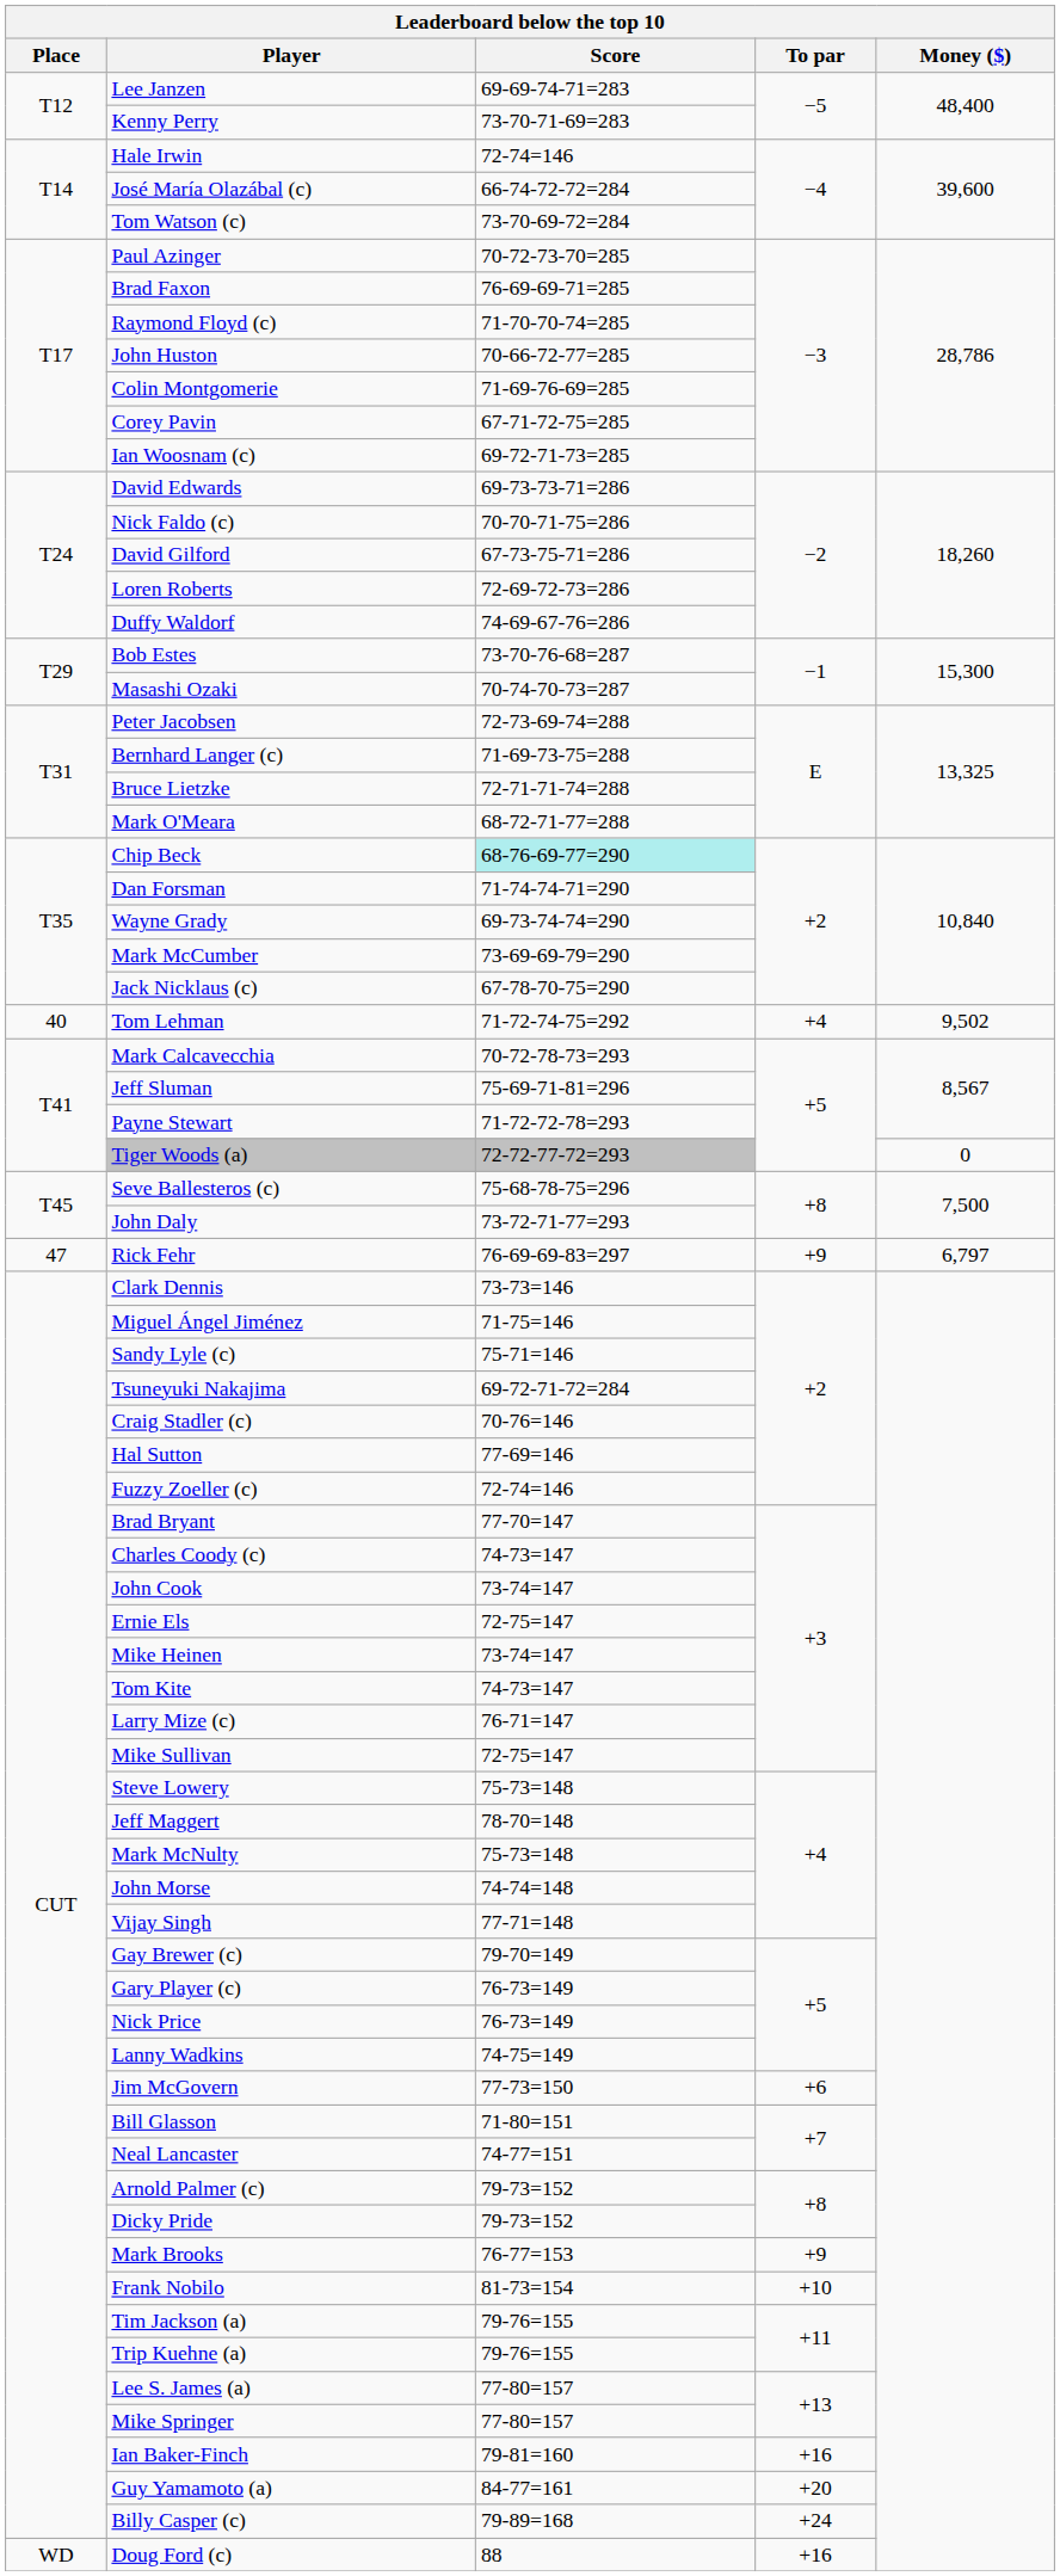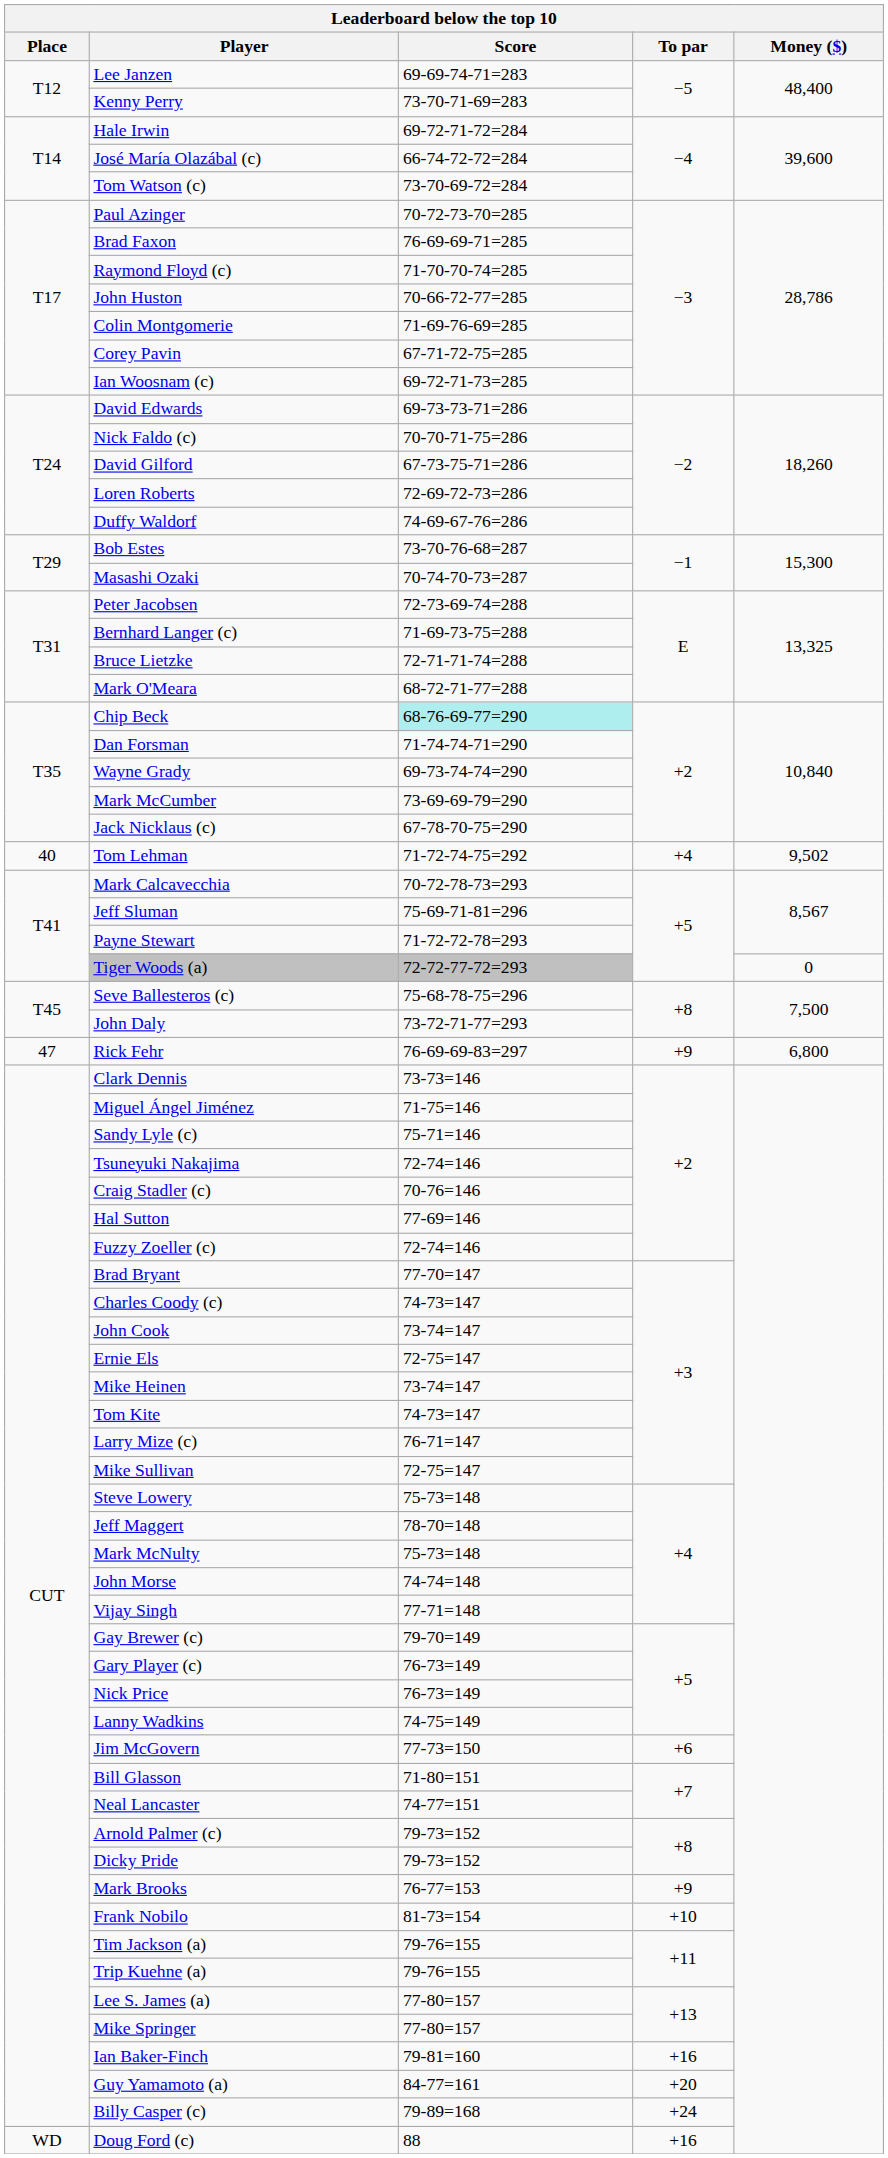 <table class="collapsible collapsed wikitable" style="width:50em;margin-top:-1px;">
 <tr>
 <th scope="col" colspan="6">Leaderboard below the top 10</th>
 </tr>
 <tr>
 <th>Place</th>
 <th>Player</th>
 <th>Score</th>
 <th>To par</th>
 <th>Money (<a href='#'>$</a>)</th>
 </tr>
 <tr>
 <td rowspan=2 align=center>T12</td>
 <td> <a href='#'>Lee Janzen</a></td>
 <td>69-69-74-71=283</td>
 <td rowspan=2 align=center>−5</td>
 <td rowspan=2 align=center>48,400</td>
 </tr>
 <tr>
 <td> <a href='#'>Kenny Perry</a></td>
 <td>73-70-71-69=283</td>
 </tr>
 <tr>
 <td rowspan=3 align=center>T14</td>
 <td> <a href='#'>Hale Irwin</a></td>
-<td>72-74=146</td>
+<td>69-72-71-72=284</td>
 <td rowspan=3 align=center>−4</td>
 <td rowspan=3 align=center>39,600</td>
 </tr>
 <tr>
 <td> <a href='#'>José María Olazábal</a> (c)</td>
 <td>66-74-72-72=284</td>
 </tr>
 <tr>
 <td> <a href='#'>Tom Watson</a> (c)</td>
 <td>73-70-69-72=284</td>
 </tr>
 <tr>
 <td rowspan=7 align=center>T17</td>
 <td> <a href='#'>Paul Azinger</a></td>
 <td>70-72-73-70=285</td>
 <td rowspan=7 align=center>−3</td>
 <td rowspan=7 align=center>28,786</td>
 </tr>
 <tr>
 <td> <a href='#'>Brad Faxon</a></td>
 <td>76-69-69-71=285</td>
 </tr>
 <tr>
 <td> <a href='#'>Raymond Floyd</a> (c)</td>
 <td>71-70-70-74=285</td>
 </tr>
 <tr>
 <td> <a href='#'>John Huston</a></td>
 <td>70-66-72-77=285</td>
 </tr>
 <tr>
 <td> <a href='#'>Colin Montgomerie</a></td>
 <td>71-69-76-69=285</td>
 </tr>
 <tr>
 <td> <a href='#'>Corey Pavin</a></td>
 <td>67-71-72-75=285</td>
 </tr>
 <tr>
 <td> <a href='#'>Ian Woosnam</a> (c)</td>
 <td>69-72-71-73=285</td>
 </tr>
 <tr>
 <td rowspan=5 align=center>T24</td>
 <td> <a href='#'>David Edwards</a></td>
 <td>69-73-73-71=286</td>
 <td rowspan=5 align=center>−2</td>
 <td rowspan=5 align=center>18,260</td>
 </tr>
 <tr>
 <td> <a href='#'>Nick Faldo</a> (c)</td>
 <td>70-70-71-75=286</td>
 </tr>
 <tr>
 <td> <a href='#'>David Gilford</a></td>
 <td>67-73-75-71=286</td>
 </tr>
 <tr>
 <td> <a href='#'>Loren Roberts</a></td>
 <td>72-69-72-73=286</td>
 </tr>
 <tr>
 <td> <a href='#'>Duffy Waldorf</a></td>
 <td>74-69-67-76=286</td>
 </tr>
 <tr>
 <td rowspan=2 align=center>T29</td>
 <td> <a href='#'>Bob Estes</a></td>
 <td>73-70-76-68=287</td>
 <td rowspan=2 align=center>−1</td>
 <td rowspan=2 align=center>15,300</td>
 </tr>
 <tr>
 <td> <a href='#'>Masashi Ozaki</a></td>
 <td>70-74-70-73=287</td>
 </tr>
 <tr>
 <td rowspan=4 align=center>T31</td>
 <td> <a href='#'>Peter Jacobsen</a></td>
 <td>72-73-69-74=288</td>
 <td rowspan=4 align=center>E</td>
 <td rowspan=4 align=center>13,325</td>
 </tr>
 <tr>
 <td> <a href='#'>Bernhard Langer</a> (c)</td>
 <td>71-69-73-75=288</td>
 </tr>
 <tr>
 <td> <a href='#'>Bruce Lietzke</a></td>
 <td>72-71-71-74=288</td>
 </tr>
 <tr>
 <td> <a href='#'>Mark O'Meara</a></td>
 <td>68-72-71-77=288</td>
 </tr>
 <tr>
 <td rowspan=5 align=center>T35</td>
 <td> <a href='#'>Chip Beck</a></td>
 <td style="background: paleturquoise;">68-76-69-77=290</td>
 <td rowspan=5 align=center>+2</td>
 <td rowspan=5 align=center>10,840</td>
 </tr>
 <tr>
 <td> <a href='#'>Dan Forsman</a></td>
 <td>71-74-74-71=290</td>
 </tr>
 <tr>
 <td> <a href='#'>Wayne Grady</a></td>
 <td>69-73-74-74=290</td>
 </tr>
 <tr>
 <td> <a href='#'>Mark McCumber</a></td>
 <td>73-69-69-79=290</td>
 </tr>
 <tr>
 <td> <a href='#'>Jack Nicklaus</a> (c)</td>
 <td>67-78-70-75=290</td>
 </tr>
 <tr>
 <td align=center>40</td>
 <td> <a href='#'>Tom Lehman</a></td>
 <td>71-72-74-75=292</td>
 <td align=center>+4</td>
 <td align=center>9,502</td>
 </tr>
 <tr>
 <td rowspan=4 align=center>T41</td>
 <td> <a href='#'>Mark Calcavecchia</a></td>
 <td>70-72-78-73=293</td>
 <td rowspan=4 align=center>+5</td>
 <td rowspan=3 align=center>8,567</td>
 </tr>
 <tr>
 <td> <a href='#'>Jeff Sluman</a></td>
 <td>75-69-71-81=296</td>
 </tr>
 <tr>
 <td> <a href='#'>Payne Stewart</a></td>
 <td>71-72-72-78=293</td>
 </tr>
 <tr>
 <td style="background:silver"> <a href='#'>Tiger Woods</a> (a)</td>
 <td style="background:silver">72-72-77-72=293</td>
 <td align=center>0</td>
 </tr>
 <tr>
 <td rowspan=2 align=center>T45</td>
 <td> <a href='#'>Seve Ballesteros</a> (c)</td>
 <td>75-68-78-75=296</td>
 <td rowspan=2 align=center>+8</td>
 <td rowspan=2 align=center>7,500</td>
 </tr>
 <tr>
 <td> <a href='#'>John Daly</a></td>
 <td>73-72-71-77=293</td>
 </tr>
 <tr>
 <td align=center>47</td>
 <td> <a href='#'>Rick Fehr</a></td>
 <td>76-69-69-83=297</td>
 <td align=center>+9</td>
-<td align=center>6,797</td>
+<td align=center>6,800</td>
 </tr>
 <tr>
 <td rowspan=38 align=center>CUT</td>
 <td> <a href='#'>Clark Dennis</a></td>
 <td>73-73=146</td>
 <td rowspan=7 align=center>+2</td>
 <td rowspan=39 align=center></td>
 </tr>
 <tr>
 <td> <a href='#'>Miguel Ángel Jiménez</a></td>
 <td>71-75=146</td>
 </tr>
 <tr>
 <td> <a href='#'>Sandy Lyle</a> (c)</td>
 <td>75-71=146</td>
 </tr>
 <tr>
 <td> <a href='#'>Tsuneyuki Nakajima</a></td>
-<td>69-72-71-72=284</td>
+<td>72-74=146</td>
 </tr>
 <tr>
 <td> <a href='#'>Craig Stadler</a> (c)</td>
 <td>70-76=146</td>
 </tr>
 <tr>
 <td> <a href='#'>Hal Sutton</a></td>
 <td>77-69=146</td>
 </tr>
 <tr>
 <td> <a href='#'>Fuzzy Zoeller</a> (c)</td>
 <td>72-74=146</td>
 </tr>
 <tr>
 <td> <a href='#'>Brad Bryant</a></td>
 <td>77-70=147</td>
 <td rowspan=8 align=center>+3</td>
 </tr>
 <tr>
 <td> <a href='#'>Charles Coody</a> (c)</td>
 <td>74-73=147</td>
 </tr>
 <tr>
 <td> <a href='#'>John Cook</a></td>
 <td>73-74=147</td>
 </tr>
 <tr>
 <td> <a href='#'>Ernie Els</a></td>
 <td>72-75=147</td>
 </tr>
 <tr>
 <td> <a href='#'>Mike Heinen</a></td>
 <td>73-74=147</td>
 </tr>
 <tr>
 <td> <a href='#'>Tom Kite</a></td>
 <td>74-73=147</td>
 </tr>
 <tr>
 <td> <a href='#'>Larry Mize</a> (c)</td>
 <td>76-71=147</td>
 </tr>
 <tr>
 <td> <a href='#'>Mike Sullivan</a></td>
 <td>72-75=147</td>
 </tr>
 <tr>
 <td> <a href='#'>Steve Lowery</a></td>
 <td>75-73=148</td>
 <td rowspan=5 align=center>+4</td>
 </tr>
 <tr>
 <td> <a href='#'>Jeff Maggert</a></td>
 <td>78-70=148</td>
 </tr>
 <tr>
 <td> <a href='#'>Mark McNulty</a></td>
 <td>75-73=148</td>
 </tr>
 <tr>
 <td> <a href='#'>John Morse</a></td>
 <td>74-74=148</td>
 </tr>
 <tr>
 <td> <a href='#'>Vijay Singh</a></td>
 <td>77-71=148</td>
 </tr>
 <tr>
 <td> <a href='#'>Gay Brewer</a> (c)</td>
 <td>79-70=149</td>
 <td rowspan=4 align=center>+5</td>
 </tr>
 <tr>
 <td> <a href='#'>Gary Player</a> (c)</td>
 <td>76-73=149</td>
 </tr>
 <tr>
 <td> <a href='#'>Nick Price</a></td>
 <td>76-73=149</td>
 </tr>
 <tr>
 <td> <a href='#'>Lanny Wadkins</a></td>
 <td>74-75=149</td>
 </tr>
 <tr>
 <td> <a href='#'>Jim McGovern</a></td>
 <td>77-73=150</td>
 <td align=center>+6</td>
 </tr>
 <tr>
 <td> <a href='#'>Bill Glasson</a></td>
 <td>71-80=151</td>
 <td rowspan=2 align=center>+7</td>
 </tr>
 <tr>
 <td> <a href='#'>Neal Lancaster</a></td>
 <td>74-77=151</td>
 </tr>
 <tr>
 <td> <a href='#'>Arnold Palmer</a> (c)</td>
 <td>79-73=152</td>
 <td rowspan=2 align=center>+8</td>
 </tr>
 <tr>
 <td> <a href='#'>Dicky Pride</a></td>
 <td>79-73=152</td>
 </tr>
 <tr>
 <td> <a href='#'>Mark Brooks</a></td>
 <td>76-77=153</td>
 <td align=center>+9</td>
 </tr>
 <tr>
 <td> <a href='#'>Frank Nobilo</a></td>
 <td>81-73=154</td>
 <td align=center>+10</td>
 </tr>
 <tr>
 <td> <a href='#'>Tim Jackson</a> (a)</td>
 <td>79-76=155</td>
 <td rowspan=2 align=center>+11</td>
 </tr>
 <tr>
 <td> <a href='#'>Trip Kuehne</a> (a)</td>
 <td>79-76=155</td>
 </tr>
 <tr>
 <td> <a href='#'>Lee S. James</a> (a)</td>
 <td>77-80=157</td>
 <td rowspan=2 align=center>+13</td>
 </tr>
 <tr>
 <td> <a href='#'>Mike Springer</a></td>
 <td>77-80=157</td>
 </tr>
 <tr>
 <td> <a href='#'>Ian Baker-Finch</a></td>
 <td>79-81=160</td>
 <td align=center>+16</td>
 </tr>
 <tr>
 <td> <a href='#'>Guy Yamamoto</a> (a)</td>
 <td>84-77=161</td>
 <td align=center>+20</td>
 </tr>
 <tr>
 <td> <a href='#'>Billy Casper</a> (c)</td>
 <td>79-89=168</td>
 <td align=center>+24</td>
 </tr>
 <tr>
 <td align=center>WD</td>
 <td> <a href='#'>Doug Ford</a> (c)</td>
 <td>88</td>
 <td align=center>+16</td>
 </tr>
 </table>
